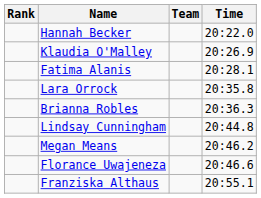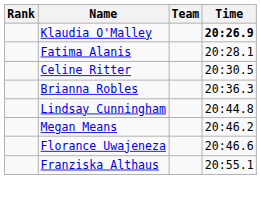 <table class="wikitable sortable" style="text-align:center">
 <tr>
 <th>Rank</th>
 <th>Name</th>
 <th>Team</th>
 <th>Time</th>
 </tr>
 <tr>
 <td></td>
-<td align=left> <a href='#'>Hannah Becker</a></td>
-<td></td>
-<td>20:22.0</td>
-</tr>
-<tr>
-<td></td>
 <td align=left> <a href='#'>Klaudia O'Malley</a></td>
 <td></td>
-<td>20:26.9</td>
+<td><strong>20:26.9</strong></td>
 </tr>
 <tr>
 <td></td>
 <td align=left> <a href='#'>Fatima Alanis</a></td>
 <td></td>
 <td>20:28.1</td>
 </tr>
 <tr>
 <td></td>
-<td align=left> <a href='#'>Lara Orrock</a></td>
+<td align=left> <a href='#'>Celine Ritter</a></td>
 <td></td>
-<td>20:35.8</td>
+<td>20:30.5</td>
 </tr>
 <tr>
 <td></td>
 <td align=left> <a href='#'>Brianna Robles</a></td>
 <td></td>
 <td>20:36.3</td>
 </tr>
 <tr>
 <td></td>
 <td align=left> <a href='#'>Lindsay Cunningham</a></td>
 <td></td>
 <td>20:44.8</td>
 </tr>
 <tr>
 <td></td>
 <td align=left> <a href='#'>Megan Means</a></td>
 <td></td>
 <td>20:46.2</td>
 </tr>
 <tr>
 <td></td>
 <td align=left> <a href='#'>Florance Uwajeneza</a></td>
 <td></td>
 <td>20:46.6</td>
 </tr>
 <tr>
 <td></td>
 <td align=left> <a href='#'>Franziska Althaus</a></td>
 <td></td>
 <td>20:55.1</td>
 </tr>
 </table>
